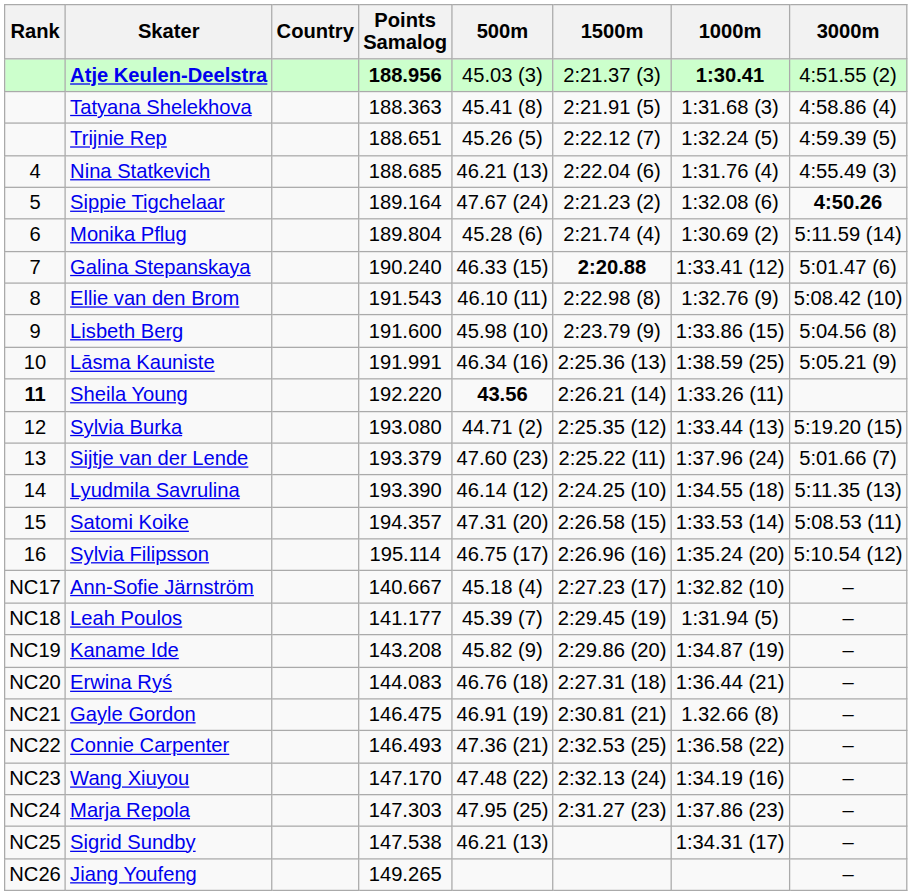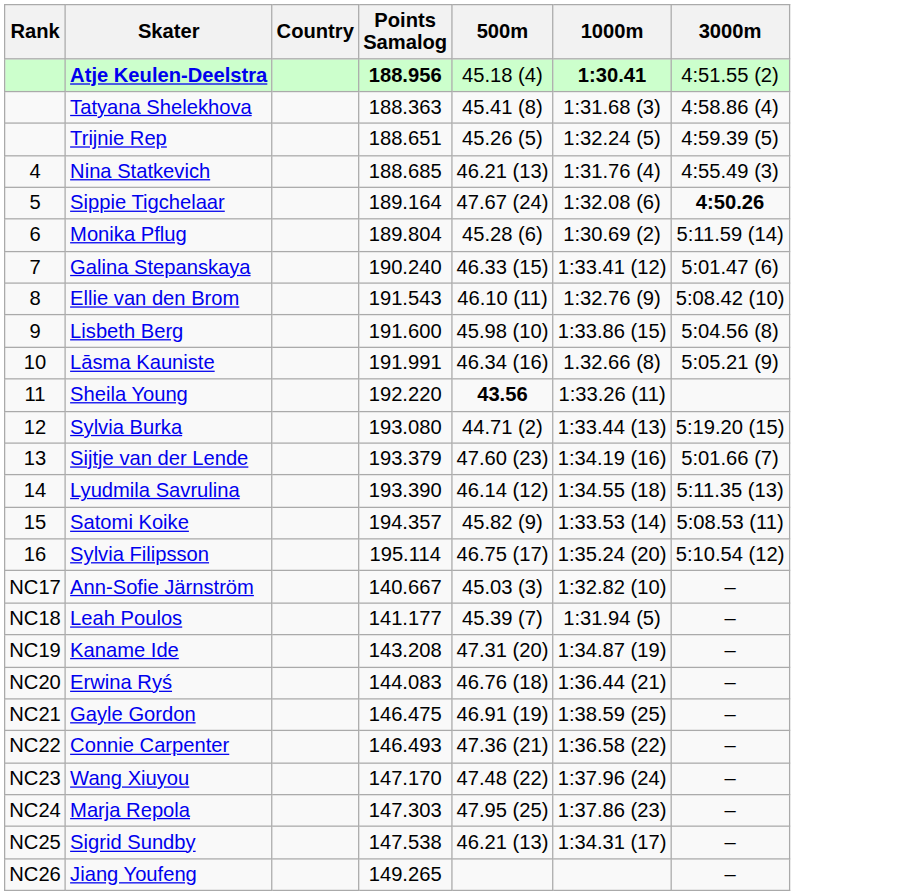 <table class="wikitable sortable" style="text-align:center">
 <tr>
 <th>Rank</th>
 <th>Skater</th>
 <th>Country</th>
 <th>Points <br> Samalog</th>
 <th>500m</th>
-<th>1500m</th>
 <th>1000m</th>
 <th>3000m</th>
 </tr>
 <tr bgcolor=ccffcc>
 <td></td>
 <td align=left><strong><a href='#'>Atje Keulen-Deelstra</a></strong></td>
 <td align=left></td>
 <td><strong>188.956</strong></td>
-<td>45.03 (3)</td>
-<td>2:21.37 (3)</td>
+<td>45.18 (4)</td>
 <td><strong>1:30.41</strong> </td>
 <td>4:51.55 (2)</td>
 </tr>
 <tr>
 <td></td>
 <td align=left><a href='#'>Tatyana Shelekhova</a></td>
 <td align=left></td>
 <td>188.363</td>
 <td>45.41 (8)</td>
-<td>2:21.91 (5)</td>
 <td>1:31.68 (3)</td>
 <td>4:58.86 (4)</td>
 </tr>
 <tr>
 <td></td>
 <td align=left><a href='#'>Trijnie Rep</a></td>
 <td align=left></td>
 <td>188.651</td>
 <td>45.26 (5)</td>
-<td>2:22.12 (7)</td>
 <td>1:32.24 (5)</td>
 <td>4:59.39 (5)</td>
 </tr>
 <tr>
 <td>4</td>
 <td align=left><a href='#'>Nina Statkevich</a></td>
 <td align=left></td>
 <td>188.685</td>
 <td>46.21 (13)</td>
-<td>2:22.04 (6)</td>
 <td>1:31.76 (4)</td>
 <td>4:55.49 (3)</td>
 </tr>
 <tr>
 <td>5</td>
 <td align=left><a href='#'>Sippie Tigchelaar</a></td>
 <td align=left></td>
 <td>189.164</td>
 <td>47.67 (24)</td>
-<td>2:21.23 (2)</td>
 <td>1:32.08 (6)</td>
 <td><strong>4:50.26</strong> </td>
 </tr>
 <tr>
 <td>6</td>
 <td align=left><a href='#'>Monika Pflug</a></td>
 <td align=left></td>
 <td>189.804</td>
 <td>45.28 (6)</td>
-<td>2:21.74 (4)</td>
 <td>1:30.69 (2)</td>
 <td>5:11.59 (14)</td>
 </tr>
 <tr>
 <td>7</td>
 <td align=left><a href='#'>Galina Stepanskaya</a></td>
 <td align=left></td>
 <td>190.240</td>
 <td>46.33 (15)</td>
-<td><strong>2:20.88</strong> </td>
 <td>1:33.41 (12)</td>
 <td>5:01.47 (6)</td>
 </tr>
 <tr>
 <td>8</td>
 <td align=left><a href='#'>Ellie van den Brom</a></td>
 <td align=left></td>
 <td>191.543</td>
 <td>46.10 (11)</td>
-<td>2:22.98 (8)</td>
 <td>1:32.76 (9)</td>
 <td>5:08.42 (10)</td>
 </tr>
 <tr>
 <td>9</td>
 <td align=left><a href='#'>Lisbeth Berg</a></td>
 <td align=left></td>
 <td>191.600</td>
 <td>45.98 (10)</td>
-<td>2:23.79 (9)</td>
 <td>1:33.86 (15)</td>
 <td>5:04.56 (8)</td>
 </tr>
 <tr>
 <td>10</td>
 <td align=left><a href='#'>Lāsma Kauniste</a></td>
 <td align=left></td>
 <td>191.991</td>
 <td>46.34 (16)</td>
-<td>2:25.36 (13)</td>
-<td>1:38.59 (25)</td>
+<td>1.32.66 (8)</td>
 <td>5:05.21 (9)</td>
 </tr>
 <tr>
-<td><strong>11</strong></td>
+<td>11</td>
 <td align=left><a href='#'>Sheila Young</a></td>
 <td align=left></td>
 <td>192.220</td>
 <td><strong>43.56</strong> </td>
-<td>2:26.21 (14)</td>
 <td>1:33.26 (11)</td>
 <td align=left></td>
 </tr>
 <tr>
 <td>12</td>
 <td align=left><a href='#'>Sylvia Burka</a></td>
 <td align=left></td>
 <td>193.080</td>
 <td>44.71 (2)</td>
-<td>2:25.35 (12)</td>
 <td>1:33.44 (13)</td>
 <td>5:19.20 (15)</td>
 </tr>
 <tr>
 <td>13</td>
 <td align=left><a href='#'>Sijtje van der Lende</a></td>
 <td align=left></td>
 <td>193.379</td>
 <td>47.60 (23)</td>
-<td>2:25.22 (11)</td>
-<td>1:37.96 (24)</td>
+<td>1:34.19 (16)</td>
 <td>5:01.66 (7)</td>
 </tr>
 <tr>
 <td>14</td>
 <td align=left><a href='#'>Lyudmila Savrulina</a></td>
 <td align=left></td>
 <td>193.390</td>
 <td>46.14 (12)</td>
-<td>2:24.25 (10)</td>
 <td>1:34.55 (18)</td>
 <td>5:11.35 (13)</td>
 </tr>
 <tr>
 <td>15</td>
 <td align=left><a href='#'>Satomi Koike</a></td>
 <td align=left></td>
 <td>194.357</td>
-<td>47.31 (20)</td>
-<td>2:26.58 (15)</td>
+<td>45.82 (9)</td>
 <td>1:33.53 (14)</td>
 <td>5:08.53 (11)</td>
 </tr>
 <tr>
 <td>16</td>
 <td align=left><a href='#'>Sylvia Filipsson</a></td>
 <td align=left></td>
 <td>195.114</td>
 <td>46.75 (17)</td>
-<td>2:26.96 (16)</td>
 <td>1:35.24 (20)</td>
 <td>5:10.54 (12)</td>
 </tr>
 <tr>
 <td>NC17</td>
 <td align=left><a href='#'>Ann-Sofie Järnström</a></td>
 <td align=left></td>
 <td>140.667</td>
-<td>45.18 (4)</td>
-<td>2:27.23 (17)</td>
+<td>45.03 (3)</td>
 <td>1:32.82 (10)</td>
 <td>–</td>
 </tr>
 <tr>
 <td>NC18</td>
 <td align=left><a href='#'>Leah Poulos</a></td>
 <td align=left></td>
 <td>141.177</td>
 <td>45.39 (7)</td>
-<td>2:29.45 (19)</td>
 <td>1:31.94 (5)</td>
 <td>–</td>
 </tr>
 <tr>
 <td>NC19</td>
 <td align=left><a href='#'>Kaname Ide</a></td>
 <td align=left></td>
 <td>143.208</td>
-<td>45.82 (9)</td>
-<td>2:29.86 (20)</td>
+<td>47.31 (20)</td>
 <td>1:34.87 (19)</td>
 <td>–</td>
 </tr>
 <tr>
 <td>NC20</td>
 <td align=left><a href='#'>Erwina Ryś</a></td>
 <td align=left></td>
 <td>144.083</td>
 <td>46.76 (18)</td>
-<td>2:27.31 (18)</td>
 <td>1:36.44 (21)</td>
 <td>–</td>
 </tr>
 <tr>
 <td>NC21</td>
 <td align=left><a href='#'>Gayle Gordon</a></td>
 <td align=left></td>
 <td>146.475</td>
 <td>46.91 (19)</td>
-<td>2:30.81 (21)</td>
-<td>1.32.66 (8)</td>
+<td>1:38.59 (25)</td>
 <td>–</td>
 </tr>
 <tr>
 <td>NC22</td>
 <td align=left><a href='#'>Connie Carpenter</a></td>
 <td align=left></td>
 <td>146.493</td>
 <td>47.36 (21)</td>
-<td>2:32.53 (25)</td>
 <td>1:36.58 (22)</td>
 <td>–</td>
 </tr>
 <tr>
 <td>NC23</td>
 <td align=left><a href='#'>Wang Xiuyou</a></td>
 <td align=left></td>
 <td>147.170</td>
 <td>47.48 (22)</td>
-<td>2:32.13 (24)</td>
-<td>1:34.19 (16)</td>
+<td>1:37.96 (24)</td>
 <td>–</td>
 </tr>
 <tr>
 <td>NC24</td>
 <td align=left><a href='#'>Marja Repola</a></td>
 <td align=left></td>
 <td>147.303</td>
 <td>47.95 (25)</td>
-<td>2:31.27 (23)</td>
 <td>1:37.86 (23)</td>
 <td>–</td>
 </tr>
 <tr>
 <td>NC25</td>
 <td align=left><a href='#'>Sigrid Sundby</a></td>
 <td align=left></td>
 <td>147.538</td>
 <td>46.21 (13)</td>
-<td align=left></td>
 <td>1:34.31 (17)</td>
 <td>–</td>
 </tr>
 <tr>
 <td>NC26</td>
 <td align=left><a href='#'>Jiang Youfeng</a></td>
 <td align=left></td>
 <td>149.265</td>
 <td align=left></td>
 <td align=left></td>
-<td align=left></td>
 <td>–</td>
 </tr>
 </table>
